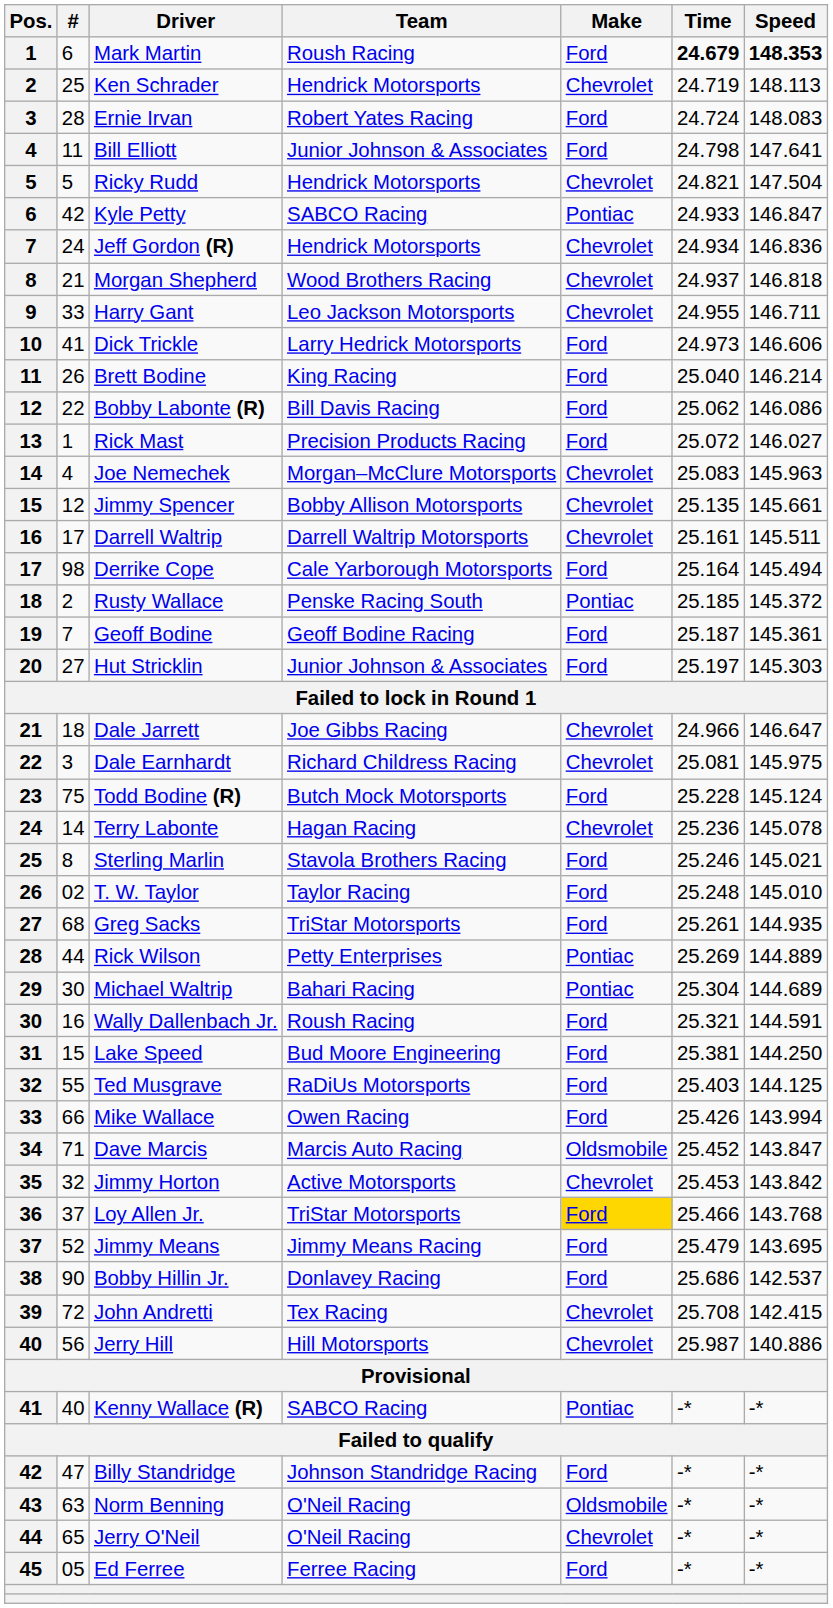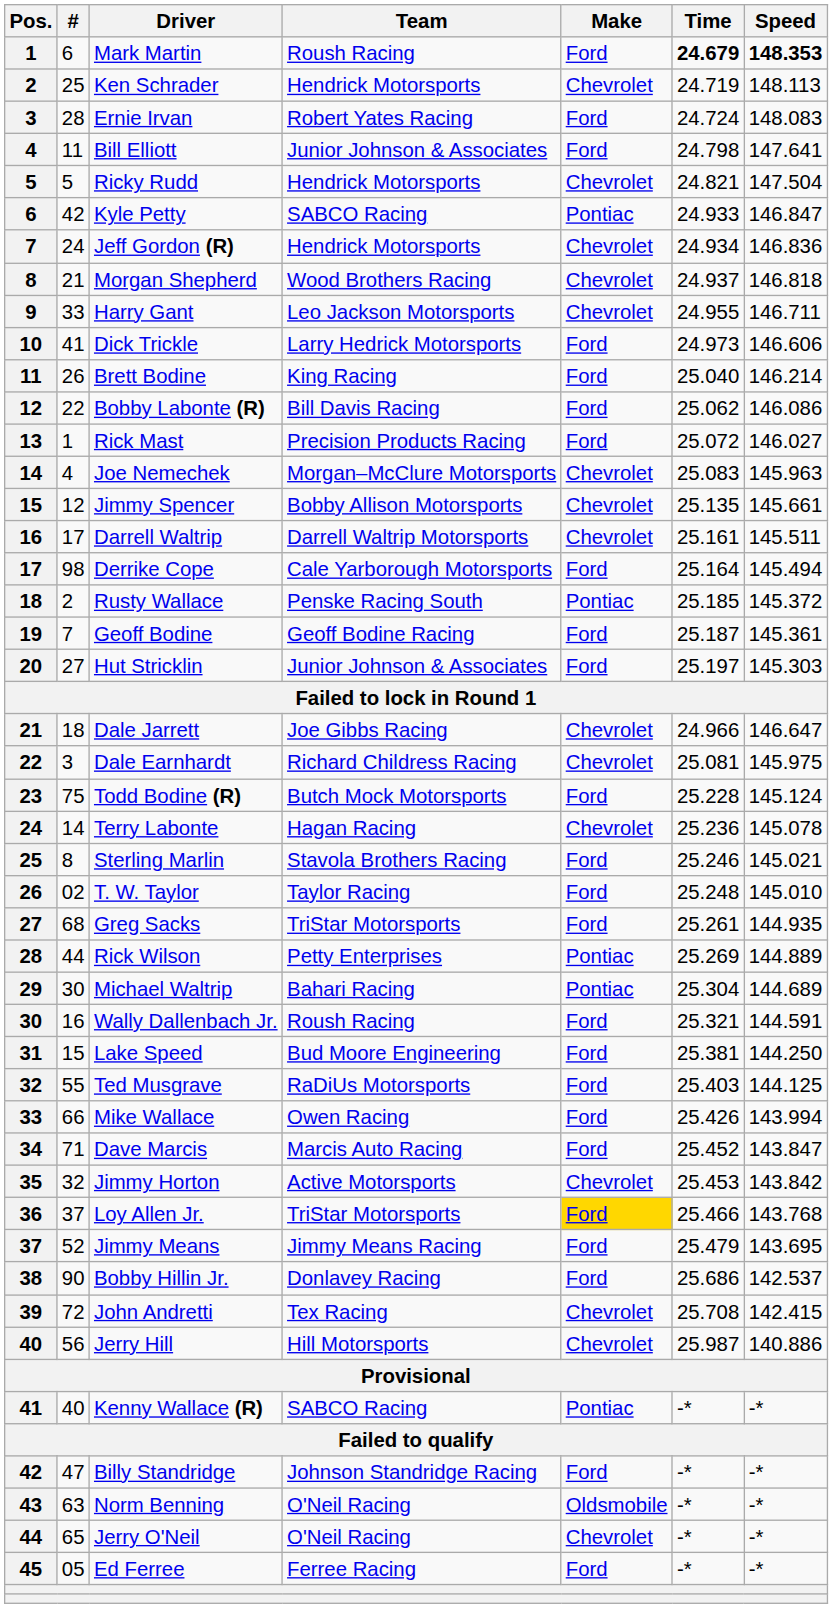 <table class="wikitable" style="font-size:95%">
 <tr>
 <th>Pos.</th>
 <th>#</th>
 <th>Driver</th>
 <th>Team</th>
 <th>Make</th>
 <th>Time</th>
 <th>Speed</th>
 </tr>
 <tr>
 <th>1</th>
 <td>6</td>
 <td><a href='#'>Mark Martin</a></td>
 <td><a href='#'>Roush Racing</a></td>
 <td><a href='#'>Ford</a></td>
 <td><strong>24.679</strong></td>
 <td><strong>148.353</strong></td>
 </tr>
 <tr>
 <th>2</th>
 <td>25</td>
 <td><a href='#'>Ken Schrader</a></td>
 <td><a href='#'>Hendrick Motorsports</a></td>
 <td><a href='#'>Chevrolet</a></td>
 <td>24.719</td>
 <td>148.113</td>
 </tr>
 <tr>
 <th>3</th>
 <td>28</td>
 <td><a href='#'>Ernie Irvan</a></td>
 <td><a href='#'>Robert Yates Racing</a></td>
 <td><a href='#'>Ford</a></td>
 <td>24.724</td>
 <td>148.083</td>
 </tr>
 <tr>
 <th>4</th>
 <td>11</td>
 <td><a href='#'>Bill Elliott</a></td>
 <td><a href='#'>Junior Johnson & Associates</a></td>
 <td><a href='#'>Ford</a></td>
 <td>24.798</td>
 <td>147.641</td>
 </tr>
 <tr>
 <th>5</th>
 <td>5</td>
 <td><a href='#'>Ricky Rudd</a></td>
 <td><a href='#'>Hendrick Motorsports</a></td>
 <td><a href='#'>Chevrolet</a></td>
 <td>24.821</td>
 <td>147.504</td>
 </tr>
 <tr>
 <th>6</th>
 <td>42</td>
 <td><a href='#'>Kyle Petty</a></td>
 <td><a href='#'>SABCO Racing</a></td>
 <td><a href='#'>Pontiac</a></td>
 <td>24.933</td>
 <td>146.847</td>
 </tr>
 <tr>
 <th>7</th>
 <td>24</td>
 <td><a href='#'>Jeff Gordon</a> <strong>(R)</strong></td>
 <td><a href='#'>Hendrick Motorsports</a></td>
 <td><a href='#'>Chevrolet</a></td>
 <td>24.934</td>
 <td>146.836</td>
 </tr>
 <tr>
 <th>8</th>
 <td>21</td>
 <td><a href='#'>Morgan Shepherd</a></td>
 <td><a href='#'>Wood Brothers Racing</a></td>
 <td><a href='#'>Chevrolet</a></td>
 <td>24.937</td>
 <td>146.818</td>
 </tr>
 <tr>
 <th>9</th>
 <td>33</td>
 <td><a href='#'>Harry Gant</a></td>
 <td><a href='#'>Leo Jackson Motorsports</a></td>
 <td><a href='#'>Chevrolet</a></td>
 <td>24.955</td>
 <td>146.711</td>
 </tr>
 <tr>
 <th>10</th>
 <td>41</td>
 <td><a href='#'>Dick Trickle</a></td>
 <td><a href='#'>Larry Hedrick Motorsports</a></td>
 <td><a href='#'>Ford</a></td>
 <td>24.973</td>
 <td>146.606</td>
 </tr>
 <tr>
 <th>11</th>
 <td>26</td>
 <td><a href='#'>Brett Bodine</a></td>
 <td><a href='#'>King Racing</a></td>
 <td><a href='#'>Ford</a></td>
 <td>25.040</td>
 <td>146.214</td>
 </tr>
 <tr>
 <th>12</th>
 <td>22</td>
 <td><a href='#'>Bobby Labonte</a> <strong>(R)</strong></td>
 <td><a href='#'>Bill Davis Racing</a></td>
 <td><a href='#'>Ford</a></td>
 <td>25.062</td>
 <td>146.086</td>
 </tr>
 <tr>
 <th>13</th>
 <td>1</td>
 <td><a href='#'>Rick Mast</a></td>
 <td><a href='#'>Precision Products Racing</a></td>
 <td><a href='#'>Ford</a></td>
 <td>25.072</td>
 <td>146.027</td>
 </tr>
 <tr>
 <th>14</th>
 <td>4</td>
 <td><a href='#'>Joe Nemechek</a></td>
 <td><a href='#'>Morgan–McClure Motorsports</a></td>
 <td><a href='#'>Chevrolet</a></td>
 <td>25.083</td>
 <td>145.963</td>
 </tr>
 <tr>
 <th>15</th>
 <td>12</td>
 <td><a href='#'>Jimmy Spencer</a></td>
 <td><a href='#'>Bobby Allison Motorsports</a></td>
 <td><a href='#'>Chevrolet</a></td>
 <td>25.135</td>
 <td>145.661</td>
 </tr>
 <tr>
 <th>16</th>
 <td>17</td>
 <td><a href='#'>Darrell Waltrip</a></td>
 <td><a href='#'>Darrell Waltrip Motorsports</a></td>
 <td><a href='#'>Chevrolet</a></td>
 <td>25.161</td>
 <td>145.511</td>
 </tr>
 <tr>
 <th>17</th>
 <td>98</td>
 <td><a href='#'>Derrike Cope</a></td>
 <td><a href='#'>Cale Yarborough Motorsports</a></td>
 <td><a href='#'>Ford</a></td>
 <td>25.164</td>
 <td>145.494</td>
 </tr>
 <tr>
 <th>18</th>
 <td>2</td>
 <td><a href='#'>Rusty Wallace</a></td>
 <td><a href='#'>Penske Racing South</a></td>
 <td><a href='#'>Pontiac</a></td>
 <td>25.185</td>
 <td>145.372</td>
 </tr>
 <tr>
 <th>19</th>
 <td>7</td>
 <td><a href='#'>Geoff Bodine</a></td>
 <td><a href='#'>Geoff Bodine Racing</a></td>
 <td><a href='#'>Ford</a></td>
 <td>25.187</td>
 <td>145.361</td>
 </tr>
 <tr>
 <th>20</th>
 <td>27</td>
 <td><a href='#'>Hut Stricklin</a></td>
 <td><a href='#'>Junior Johnson & Associates</a></td>
 <td><a href='#'>Ford</a></td>
 <td>25.197</td>
 <td>145.303</td>
 </tr>
 <tr>
 <th colspan="7">Failed to lock in Round 1</th>
 </tr>
 <tr>
 <th>21</th>
 <td>18</td>
 <td><a href='#'>Dale Jarrett</a></td>
 <td><a href='#'>Joe Gibbs Racing</a></td>
 <td><a href='#'>Chevrolet</a></td>
 <td>24.966</td>
 <td>146.647</td>
 </tr>
 <tr>
 <th>22</th>
 <td>3</td>
 <td><a href='#'>Dale Earnhardt</a></td>
 <td><a href='#'>Richard Childress Racing</a></td>
 <td><a href='#'>Chevrolet</a></td>
 <td>25.081</td>
 <td>145.975</td>
 </tr>
 <tr>
 <th>23</th>
 <td>75</td>
 <td><a href='#'>Todd Bodine</a> <strong>(R)</strong></td>
 <td><a href='#'>Butch Mock Motorsports</a></td>
 <td><a href='#'>Ford</a></td>
 <td>25.228</td>
 <td>145.124</td>
 </tr>
 <tr>
 <th>24</th>
 <td>14</td>
 <td><a href='#'>Terry Labonte</a></td>
 <td><a href='#'>Hagan Racing</a></td>
 <td><a href='#'>Chevrolet</a></td>
 <td>25.236</td>
 <td>145.078</td>
 </tr>
 <tr>
 <th>25</th>
 <td>8</td>
 <td><a href='#'>Sterling Marlin</a></td>
 <td><a href='#'>Stavola Brothers Racing</a></td>
 <td><a href='#'>Ford</a></td>
 <td>25.246</td>
 <td>145.021</td>
 </tr>
 <tr>
 <th>26</th>
 <td>02</td>
 <td><a href='#'>T. W. Taylor</a></td>
 <td><a href='#'>Taylor Racing</a></td>
 <td><a href='#'>Ford</a></td>
 <td>25.248</td>
 <td>145.010</td>
 </tr>
 <tr>
 <th>27</th>
 <td>68</td>
 <td><a href='#'>Greg Sacks</a></td>
 <td><a href='#'>TriStar Motorsports</a></td>
 <td><a href='#'>Ford</a></td>
 <td>25.261</td>
 <td>144.935</td>
 </tr>
 <tr>
 <th>28</th>
 <td>44</td>
 <td><a href='#'>Rick Wilson</a></td>
 <td><a href='#'>Petty Enterprises</a></td>
 <td><a href='#'>Pontiac</a></td>
 <td>25.269</td>
 <td>144.889</td>
 </tr>
 <tr>
 <th>29</th>
 <td>30</td>
 <td><a href='#'>Michael Waltrip</a></td>
 <td><a href='#'>Bahari Racing</a></td>
 <td><a href='#'>Pontiac</a></td>
 <td>25.304</td>
 <td>144.689</td>
 </tr>
 <tr>
 <th>30</th>
 <td>16</td>
 <td><a href='#'>Wally Dallenbach Jr.</a></td>
 <td><a href='#'>Roush Racing</a></td>
 <td><a href='#'>Ford</a></td>
 <td>25.321</td>
 <td>144.591</td>
 </tr>
 <tr>
 <th>31</th>
 <td>15</td>
 <td><a href='#'>Lake Speed</a></td>
 <td><a href='#'>Bud Moore Engineering</a></td>
 <td><a href='#'>Ford</a></td>
 <td>25.381</td>
 <td>144.250</td>
 </tr>
 <tr>
 <th>32</th>
 <td>55</td>
 <td><a href='#'>Ted Musgrave</a></td>
 <td><a href='#'>RaDiUs Motorsports</a></td>
 <td><a href='#'>Ford</a></td>
 <td>25.403</td>
 <td>144.125</td>
 </tr>
 <tr>
 <th>33</th>
 <td>66</td>
 <td><a href='#'>Mike Wallace</a></td>
 <td><a href='#'>Owen Racing</a></td>
 <td><a href='#'>Ford</a></td>
 <td>25.426</td>
 <td>143.994</td>
 </tr>
 <tr>
 <th>34</th>
 <td>71</td>
 <td><a href='#'>Dave Marcis</a></td>
 <td><a href='#'>Marcis Auto Racing</a></td>
-<td><a href='#'>Oldsmobile</a></td>
+<td><a href='#'>Ford</a></td>
 <td>25.452</td>
 <td>143.847</td>
 </tr>
 <tr>
 <th>35</th>
 <td>32</td>
 <td><a href='#'>Jimmy Horton</a></td>
 <td><a href='#'>Active Motorsports</a></td>
 <td><a href='#'>Chevrolet</a></td>
 <td>25.453</td>
 <td>143.842</td>
 </tr>
 <tr>
 <th>36</th>
 <td>37</td>
 <td><a href='#'>Loy Allen Jr.</a></td>
 <td><a href='#'>TriStar Motorsports</a></td>
 <td style="background: gold;"><a href='#'>Ford</a></td>
 <td>25.466</td>
 <td>143.768</td>
 </tr>
 <tr>
 <th>37</th>
 <td>52</td>
 <td><a href='#'>Jimmy Means</a></td>
 <td><a href='#'>Jimmy Means Racing</a></td>
 <td><a href='#'>Ford</a></td>
 <td>25.479</td>
 <td>143.695</td>
 </tr>
 <tr>
 <th>38</th>
 <td>90</td>
 <td><a href='#'>Bobby Hillin Jr.</a></td>
 <td><a href='#'>Donlavey Racing</a></td>
 <td><a href='#'>Ford</a></td>
 <td>25.686</td>
 <td>142.537</td>
 </tr>
 <tr>
 <th>39</th>
 <td>72</td>
 <td><a href='#'>John Andretti</a></td>
 <td><a href='#'>Tex Racing</a></td>
 <td><a href='#'>Chevrolet</a></td>
 <td>25.708</td>
 <td>142.415</td>
 </tr>
 <tr>
 <th>40</th>
 <td>56</td>
 <td><a href='#'>Jerry Hill</a></td>
 <td><a href='#'>Hill Motorsports</a></td>
 <td><a href='#'>Chevrolet</a></td>
 <td>25.987</td>
 <td>140.886</td>
 </tr>
 <tr>
 <th colspan="7">Provisional</th>
 </tr>
 <tr>
 <th>41</th>
 <td>40</td>
 <td><a href='#'>Kenny Wallace</a> <strong>(R)</strong></td>
 <td><a href='#'>SABCO Racing</a></td>
 <td><a href='#'>Pontiac</a></td>
 <td>-*</td>
 <td>-*</td>
 </tr>
 <tr>
 <th colspan="7">Failed to qualify</th>
 </tr>
 <tr>
 <th>42</th>
 <td>47</td>
 <td><a href='#'>Billy Standridge</a></td>
 <td><a href='#'>Johnson Standridge Racing</a></td>
 <td><a href='#'>Ford</a></td>
 <td>-*</td>
 <td>-*</td>
 </tr>
 <tr>
 <th>43</th>
 <td>63</td>
 <td><a href='#'>Norm Benning</a></td>
 <td><a href='#'>O'Neil Racing</a></td>
 <td><a href='#'>Oldsmobile</a></td>
 <td>-*</td>
 <td>-*</td>
 </tr>
 <tr>
 <th>44</th>
 <td>65</td>
 <td><a href='#'>Jerry O'Neil</a></td>
 <td><a href='#'>O'Neil Racing</a></td>
 <td><a href='#'>Chevrolet</a></td>
 <td>-*</td>
 <td>-*</td>
 </tr>
 <tr>
 <th>45</th>
 <td>05</td>
 <td><a href='#'>Ed Ferree</a></td>
 <td><a href='#'>Ferree Racing</a></td>
 <td><a href='#'>Ford</a></td>
 <td>-*</td>
 <td>-*</td>
 </tr>
 <tr>
 <th colspan="7"></th>
 </tr>
 <tr>
 <th colspan="7"></th>
 </tr>
 </table>
